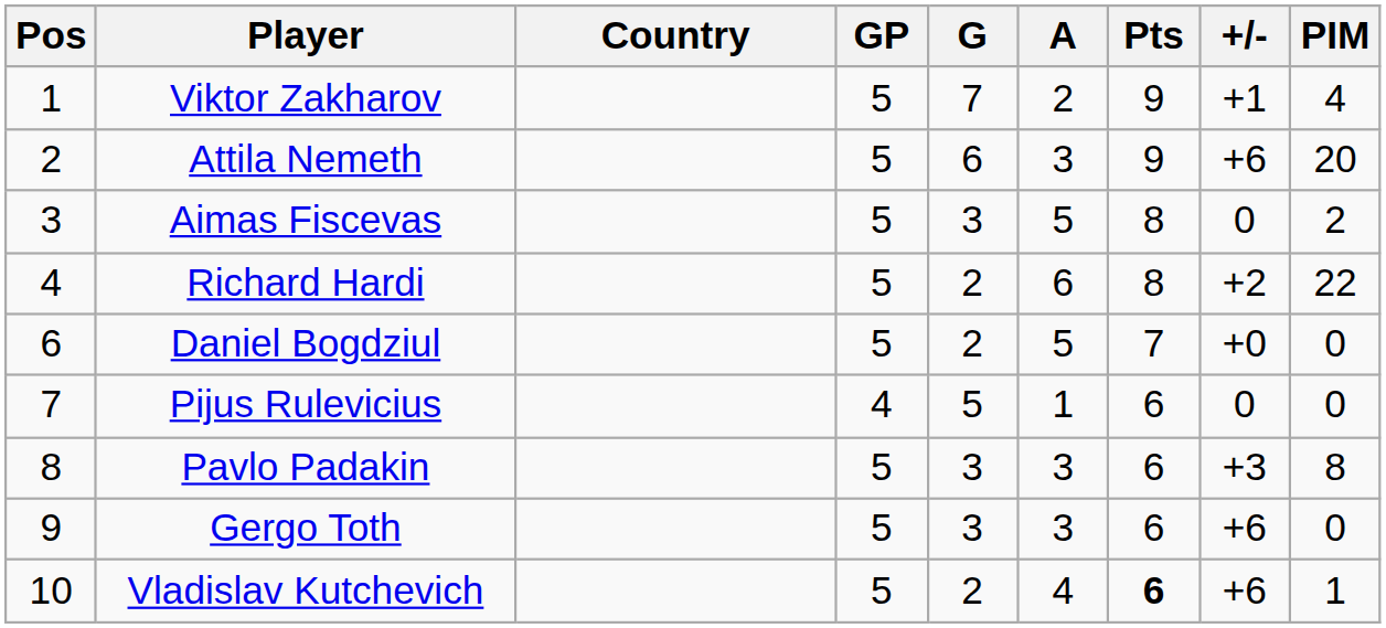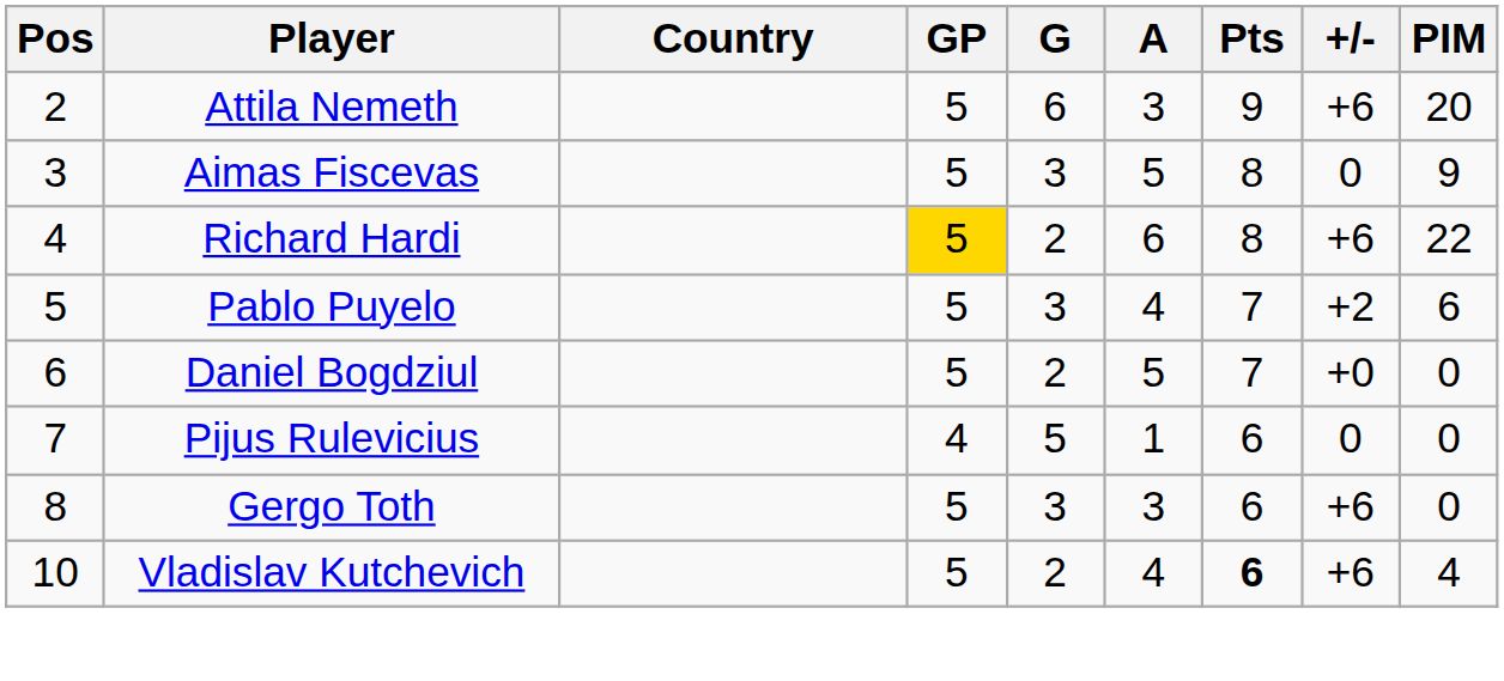 <table class="wikitable sortable" style="text-align: center;">
 <tr>
 <th width=30>Pos</th>
 <th width=165>Player</th>
 <th width=125>Country</th>
 <th width=30>GP</th>
 <th width=30>G</th>
 <th width=30>A</th>
 <th width=30>Pts</th>
 <th width=30>+/-</th>
 <th width=30>PIM</th>
-</tr>
-<tr>
-<td>1</td>
-<td><a href='#'>Viktor Zakharov</a></td>
-<td></td>
-<td>5</td>
-<td>7</td>
-<td>2</td>
-<td>9</td>
-<td>+1</td>
-<td>4</td>
 </tr>
 <tr>
 <td>2</td>
 <td><a href='#'>Attila Nemeth</a></td>
 <td></td>
 <td>5</td>
 <td>6</td>
 <td>3</td>
 <td>9</td>
 <td>+6</td>
 <td>20</td>
 </tr>
 <tr>
 <td>3</td>
 <td><a href='#'>Aimas Fiscevas</a></td>
 <td></td>
 <td>5</td>
 <td>3</td>
 <td>5</td>
 <td>8</td>
 <td>0</td>
-<td>2</td>
+<td>9</td>
 </tr>
 <tr>
 <td>4</td>
 <td><a href='#'>Richard Hardi</a></td>
 <td></td>
-<td>5</td>
+<td style="background: gold;">5</td>
 <td>2</td>
 <td>6</td>
 <td>8</td>
+<td>+6</td>
+<td>22</td>
+</tr>
+<tr>
+<td>5</td>
+<td><a href='#'>Pablo Puyelo</a></td>
+<td></td>
+<td>5</td>
+<td>3</td>
+<td>4</td>
+<td>7</td>
 <td>+2</td>
-<td>22</td>
+<td>6</td>
 </tr>
 <tr>
 <td>6</td>
 <td><a href='#'>Daniel Bogdziul</a></td>
 <td></td>
 <td>5</td>
 <td>2</td>
 <td>5</td>
 <td>7</td>
 <td>+0</td>
 <td>0</td>
 </tr>
 <tr>
 <td>7</td>
 <td><a href='#'>Pijus Rulevicius</a></td>
 <td></td>
 <td>4</td>
 <td>5</td>
 <td>1</td>
 <td>6</td>
 <td>0</td>
 <td>0</td>
 </tr>
 <tr>
 <td>8</td>
-<td><a href='#'>Pavlo Padakin</a></td>
-<td></td>
-<td>5</td>
-<td>3</td>
-<td>3</td>
-<td>6</td>
-<td>+3</td>
-<td>8</td>
-</tr>
-<tr>
-<td>9</td>
 <td><a href='#'>Gergo Toth</a></td>
 <td></td>
 <td>5</td>
 <td>3</td>
 <td>3</td>
 <td>6</td>
 <td>+6</td>
 <td>0</td>
 </tr>
 <tr>
 <td>10</td>
 <td><a href='#'>Vladislav Kutchevich</a></td>
 <td></td>
 <td>5</td>
 <td>2</td>
 <td>4</td>
 <td><strong>6</strong></td>
 <td>+6</td>
-<td>1</td>
+<td>4</td>
 </tr>
 </table>
